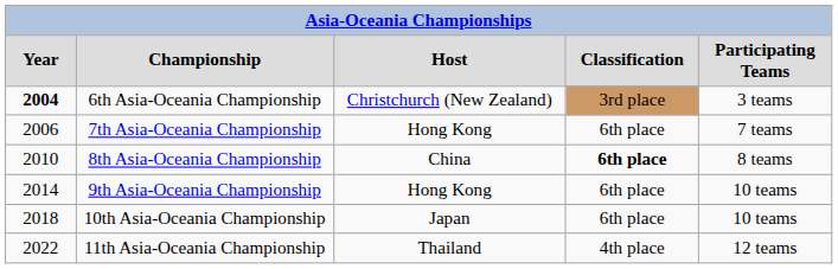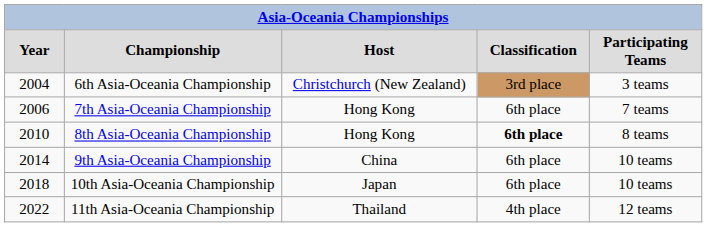 <table class="wikitable" style=font-size:90%>
 <tr align=center style="background:#B0C4DE;">
 <td colspan=5><strong><a href='#'>Asia-Oceania Championships</a></strong></td>
 </tr>
 <tr align=center bgcolor="#dddddd">
 <td width=50><strong>Year</strong></td>
 <td width=200><strong>Championship</strong></td>
 <td width=180><strong>Host</strong></td>
 <td width=100><strong>Classification</strong></td>
 <td width=100><strong>Participating Teams</strong></td>
 </tr>
 <tr align=center>
-<td><strong>2004</strong></td>
+<td>2004</td>
 <td>6th Asia-Oceania Championship</td>
 <td><a href='#'>Christchurch</a> (New Zealand)</td>
 <td bgcolor="#CC9966" align="center"> 3rd place</td>
 <td>3 teams</td>
 </tr>
 <tr align=center>
 <td>2006</td>
 <td><a href='#'>7th Asia-Oceania Championship</a></td>
 <td>Hong Kong</td>
 <td align="center">6th place</td>
 <td>7 teams</td>
 </tr>
 <tr align=center>
 <td>2010</td>
 <td><a href='#'>8th Asia-Oceania Championship</a></td>
-<td>China</td>
+<td>Hong Kong</td>
 <td align="center"><strong>6th place</strong></td>
 <td>8 teams</td>
 </tr>
 <tr align=center>
 <td>2014</td>
 <td><a href='#'>9th Asia-Oceania Championship</a></td>
-<td>Hong Kong</td>
+<td>China</td>
 <td align="center">6th place</td>
 <td>10 teams</td>
 </tr>
 <tr align=center>
 <td>2018</td>
 <td>10th Asia-Oceania Championship</td>
 <td>Japan</td>
 <td align="center">6th place</td>
 <td>10 teams</td>
 </tr>
 <tr align=center>
 <td>2022</td>
 <td>11th Asia-Oceania Championship</td>
 <td>Thailand</td>
 <td align="center">4th place</td>
 <td>12 teams</td>
 </tr>
 </table>
